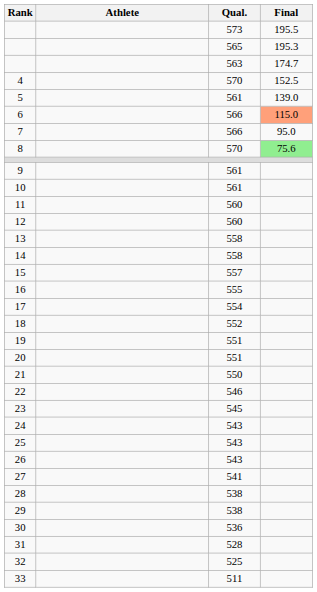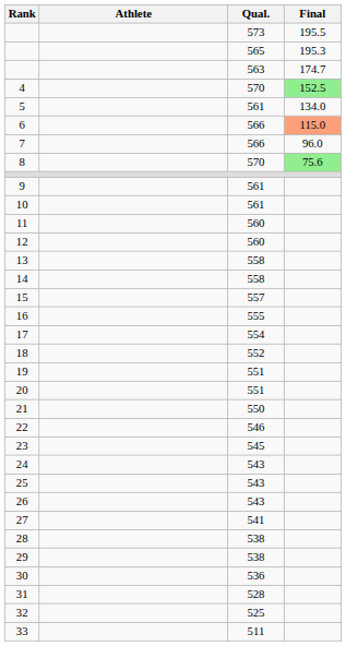 <table class="wikitable" style="text-align:center">
 <tr>
 <th width=40>Rank</th>
 <th width=250>Athlete</th>
 <th width=70>Qual.</th>
 <th width=70>Final</th>
 </tr>
 <tr>
 <td></td>
 <td align=left></td>
 <td>573</td>
 <td>195.5</td>
 </tr>
 <tr>
 <td></td>
 <td align=left></td>
 <td>565</td>
 <td>195.3</td>
 </tr>
 <tr>
 <td></td>
 <td align=left></td>
 <td>563</td>
 <td>174.7</td>
 </tr>
 <tr>
 <td>4</td>
 <td align=left></td>
 <td>570</td>
-<td>152.5</td>
+<td style="background: lightgreen;">152.5</td>
 </tr>
 <tr>
 <td>5</td>
 <td align=left></td>
 <td>561</td>
-<td>139.0</td>
+<td>134.0</td>
 </tr>
 <tr>
 <td>6</td>
 <td align=left></td>
 <td>566</td>
 <td style="background: lightsalmon;">115.0</td>
 </tr>
 <tr>
 <td>7</td>
 <td align=left></td>
 <td>566</td>
-<td>95.0</td>
+<td>96.0</td>
 </tr>
 <tr>
 <td>8</td>
 <td align=left></td>
 <td>570</td>
 <td style="background: lightgreen;">75.6</td>
 </tr>
 <tr bgcolor=#DDDDDD>
 <td colspan=4></td>
 </tr>
 <tr>
 <td>9</td>
 <td align=left></td>
 <td>561</td>
 <td></td>
 </tr>
 <tr>
 <td>10</td>
 <td align=left></td>
 <td>561</td>
 <td></td>
 </tr>
 <tr>
 <td>11</td>
 <td align=left></td>
 <td>560</td>
 <td></td>
 </tr>
 <tr>
 <td>12</td>
 <td align=left></td>
 <td>560</td>
 <td></td>
 </tr>
 <tr>
 <td>13</td>
 <td align=left></td>
 <td>558</td>
 <td></td>
 </tr>
 <tr>
 <td>14</td>
 <td align=left></td>
 <td>558</td>
 <td></td>
 </tr>
 <tr>
 <td>15</td>
 <td align=left></td>
 <td>557</td>
 <td></td>
 </tr>
 <tr>
 <td>16</td>
 <td align=left></td>
 <td>555</td>
 <td></td>
 </tr>
 <tr>
 <td>17</td>
 <td align=left></td>
 <td>554</td>
 <td></td>
 </tr>
 <tr>
 <td>18</td>
 <td align=left></td>
 <td>552</td>
 <td></td>
 </tr>
 <tr>
 <td>19</td>
 <td align=left></td>
 <td>551</td>
 <td></td>
 </tr>
 <tr>
 <td>20</td>
 <td align=left></td>
 <td>551</td>
 <td></td>
 </tr>
 <tr>
 <td>21</td>
 <td align=left></td>
 <td>550</td>
 <td></td>
 </tr>
 <tr>
 <td>22</td>
 <td align=left></td>
 <td>546</td>
 <td></td>
 </tr>
 <tr>
 <td>23</td>
 <td align=left></td>
 <td>545</td>
 <td></td>
 </tr>
 <tr>
 <td>24</td>
 <td align=left></td>
 <td>543</td>
 <td></td>
 </tr>
 <tr>
 <td>25</td>
 <td align=left></td>
 <td>543</td>
 <td></td>
 </tr>
 <tr>
 <td>26</td>
 <td align=left></td>
 <td>543</td>
 <td></td>
 </tr>
 <tr>
 <td>27</td>
 <td align=left></td>
 <td>541</td>
 <td></td>
 </tr>
 <tr>
 <td>28</td>
 <td align=left></td>
 <td>538</td>
 <td></td>
 </tr>
 <tr>
 <td>29</td>
 <td align=left></td>
 <td>538</td>
 <td></td>
 </tr>
 <tr>
 <td>30</td>
 <td align=left></td>
 <td>536</td>
 <td></td>
 </tr>
 <tr>
 <td>31</td>
 <td align=left></td>
 <td>528</td>
 <td></td>
 </tr>
 <tr>
 <td>32</td>
 <td align=left></td>
 <td>525</td>
 <td></td>
 </tr>
 <tr>
 <td>33</td>
 <td align=left></td>
 <td>511</td>
 <td></td>
 </tr>
 </table>
